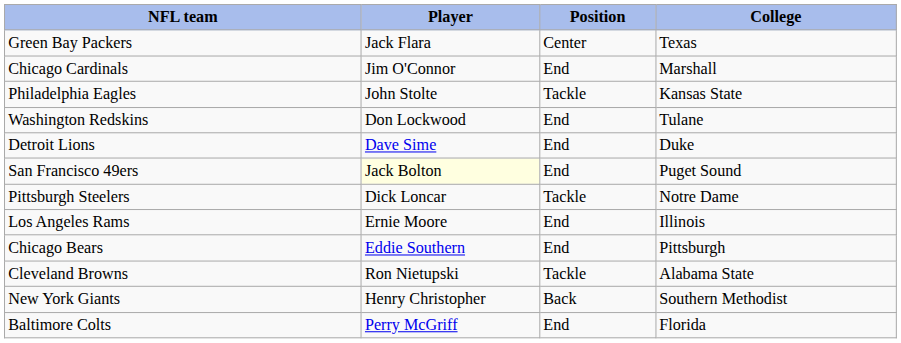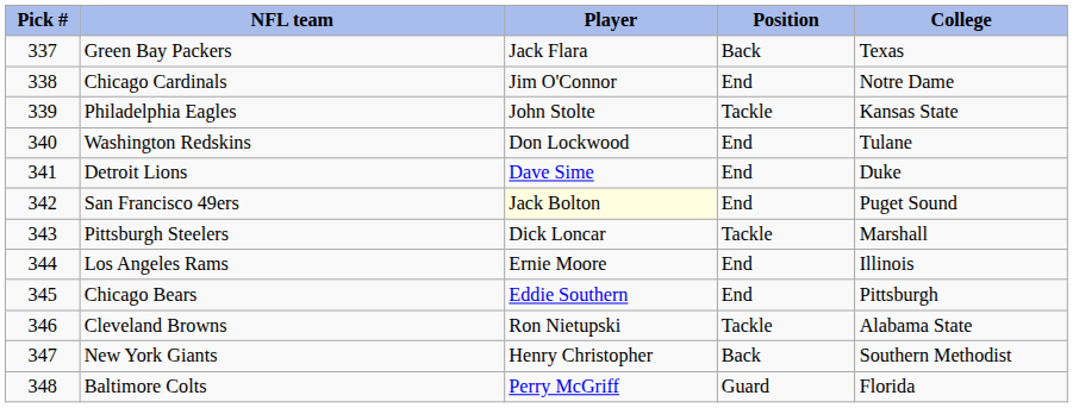 <table class="wikitable sortable sortable" style="width: 100%">
 <tr>
+<th style="background:#A8BDEC;" width=7%>Pick #</th>
 <th width=40% style="background:#A8BDEC;">NFL team</th>
 <th width=20% style="background:#A8BDEC;">Player</th>
 <th width=13% style="background:#A8BDEC;">Position</th>
 <th style="background:#A8BDEC;">College</th>
 </tr>
 <tr>
+<td align=center>337</td>
 <td>Green Bay Packers</td>
 <td>Jack Flara</td>
-<td>Center</td>
+<td>Back</td>
 <td>Texas</td>
 </tr>
 <tr>
+<td align=center>338</td>
 <td>Chicago Cardinals</td>
 <td>Jim O'Connor</td>
 <td>End</td>
-<td>Marshall</td>
+<td>Notre Dame</td>
 </tr>
 <tr>
+<td align=center>339</td>
 <td>Philadelphia Eagles</td>
 <td>John Stolte</td>
 <td>Tackle</td>
 <td>Kansas State</td>
 </tr>
 <tr>
+<td align=center>340</td>
 <td>Washington Redskins</td>
 <td>Don Lockwood</td>
 <td>End</td>
 <td>Tulane</td>
 </tr>
 <tr>
+<td align=center>341</td>
 <td>Detroit Lions</td>
 <td><a href='#'>Dave Sime</a></td>
 <td>End</td>
 <td>Duke</td>
 </tr>
 <tr>
+<td align=center>342</td>
 <td>San Francisco 49ers</td>
 <td style="background: lightyellow;">Jack Bolton</td>
 <td>End</td>
 <td>Puget Sound</td>
 </tr>
 <tr>
+<td align=center>343</td>
 <td>Pittsburgh Steelers</td>
 <td>Dick Loncar</td>
 <td>Tackle</td>
-<td>Notre Dame</td>
+<td>Marshall</td>
 </tr>
 <tr>
+<td align=center>344</td>
 <td>Los Angeles Rams</td>
 <td>Ernie Moore</td>
 <td>End</td>
 <td>Illinois</td>
 </tr>
 <tr>
+<td align=center>345</td>
 <td>Chicago Bears</td>
 <td><a href='#'>Eddie Southern</a></td>
 <td>End</td>
 <td>Pittsburgh</td>
 </tr>
 <tr>
+<td align=center>346</td>
 <td>Cleveland Browns</td>
 <td>Ron Nietupski</td>
 <td>Tackle</td>
 <td>Alabama State</td>
 </tr>
 <tr>
+<td align=center>347</td>
 <td>New York Giants</td>
 <td>Henry Christopher</td>
 <td>Back</td>
 <td>Southern Methodist</td>
 </tr>
 <tr>
+<td align=center>348</td>
 <td>Baltimore Colts</td>
 <td><a href='#'>Perry McGriff</a></td>
-<td>End</td>
+<td>Guard</td>
 <td>Florida</td>
 </tr>
 </table>
